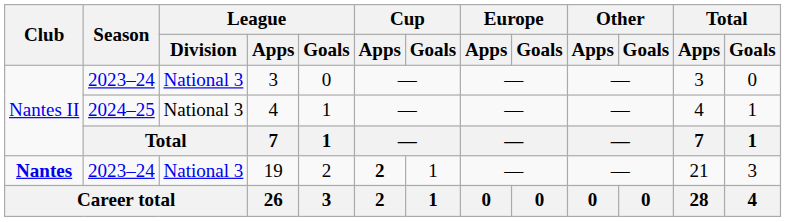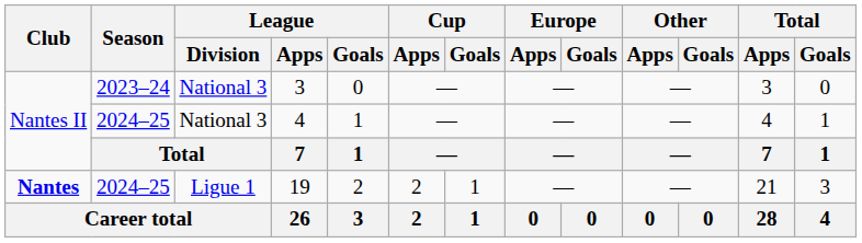 <table class="wikitable" style="text-align:center">
 <tr>
 <th rowspan="2">Club</th>
 <th rowspan="2">Season</th>
 <th colspan="3">League</th>
 <th colspan="2">Cup</th>
 <th colspan="2">Europe</th>
 <th colspan="2">Other</th>
 <th colspan="2">Total</th>
 </tr>
 <tr>
 <th>Division</th>
 <th>Apps</th>
 <th>Goals</th>
 <th>Apps</th>
 <th>Goals</th>
 <th>Apps</th>
 <th>Goals</th>
 <th>Apps</th>
 <th>Goals</th>
 <th>Apps</th>
 <th>Goals</th>
 </tr>
 <tr>
 <td rowspan="3"><a href='#'>Nantes II</a></td>
 <td><a href='#'>2023–24</a></td>
 <td><a href='#'>National 3</a></td>
 <td>3</td>
 <td>0</td>
 <td colspan="2">—</td>
 <td colspan="2">—</td>
 <td colspan="2">—</td>
 <td>3</td>
 <td>0</td>
 </tr>
 <tr>
 <td><a href='#'>2024–25</a></td>
 <td>National 3</td>
 <td>4</td>
 <td>1</td>
 <td colspan="2">—</td>
 <td colspan="2">—</td>
 <td colspan="2">—</td>
 <td>4</td>
 <td>1</td>
 </tr>
 <tr>
 <th colspan="2">Total</th>
 <th>7</th>
 <th>1</th>
 <th colspan="2">—</th>
 <th colspan="2">—</th>
 <th colspan="2">—</th>
 <th>7</th>
 <th>1</th>
 </tr>
 <tr>
 <td><strong><a href='#'>Nantes</a></strong></td>
-<td><a href='#'>2023–24</a></td>
-<td><a href='#'>National 3</a></td>
+<td><a href='#'>2024–25</a></td>
+<td><a href='#'>Ligue 1</a></td>
 <td>19</td>
 <td>2</td>
-<td><strong>2</strong></td>
+<td>2</td>
 <td>1</td>
 <td colspan="2">—</td>
 <td colspan="2">—</td>
 <td>21</td>
 <td>3</td>
 </tr>
 <tr>
 <th colspan="3">Career total</th>
 <th>26</th>
 <th>3</th>
 <th>2</th>
 <th>1</th>
 <th>0</th>
 <th>0</th>
 <th>0</th>
 <th>0</th>
 <th>28</th>
 <th>4</th>
 </tr>
 </table>
